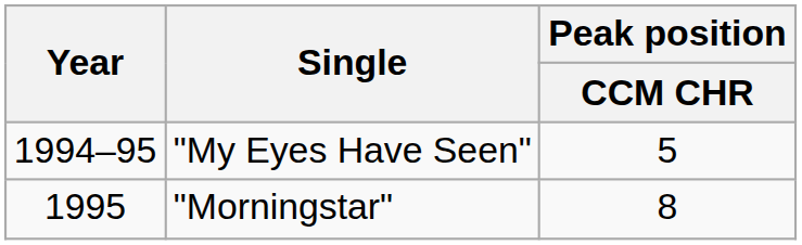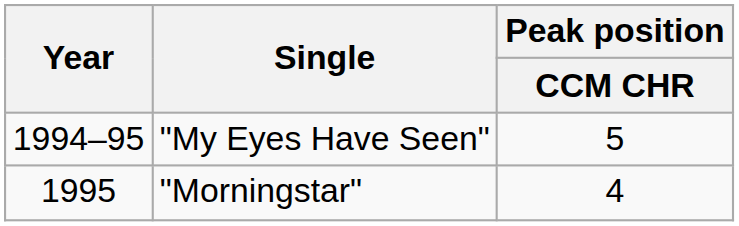 <table class="wikitable">
 <tr>
 <th rowspan="2">Year</th>
 <th rowspan="2">Single</th>
 <th>Peak position</th>
 </tr>
 <tr>
 <th>CCM CHR</th>
 </tr>
 <tr>
 <td>1994–95</td>
 <td>"My Eyes Have Seen"</td>
 <td align="center">5</td>
 </tr>
 <tr>
 <td align="center">1995</td>
 <td>"Morningstar"</td>
-<td align="center">8</td>
+<td align="center">4</td>
 </tr>
 </table>
